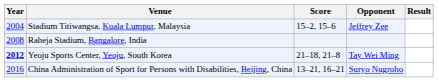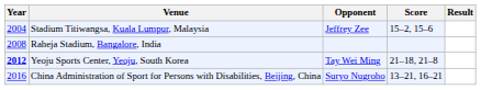 <table class="sortable wikitable" style="font-size: 90%;">
 <tr>
 <th>Year</th>
 <th>Venue</th>
+<th>Opponent</th>
 <th>Score</th>
-<th>Opponent</th>
 <th>Result</th>
 </tr>
 <tr style="background:#ECF2FF">
 <td align="center"><a href='#'>2004</a></td>
 <td align="left">Stadium Titiwangsa, <a href='#'>Kuala Lumpur</a>, Malaysia</td>
+<td align="left"> <a href='#'>Jeffrey Zee</a></td>
 <td align="left">15–2, 15–6</td>
-<td align="left"> <a href='#'>Jeffrey Zee</a></td>
 <td style="text-align:left; background:white"><strong></strong></td>
 </tr>
 <tr style="background:#ECF2FF">
 <td align="center"><a href='#'>2008</a></td>
 <td align="left">Raheja Stadium, <a href='#'>Bangalore</a>, India</td>
 <td align="left"></td>
 <td align="left"></td>
 <td style="text-align:left; background:white"><strong></strong></td>
 </tr>
 <tr style="background:#ECF2FF">
 <td align="center"><strong><a href='#'>2012</a></strong></td>
 <td align="left">Yeoju Sports Center, <a href='#'>Yeoju</a>, South Korea</td>
+<td align="left"> <a href='#'>Tay Wei Ming</a></td>
 <td align="left">21–18, 21–8</td>
-<td align="left"> <a href='#'>Tay Wei Ming</a></td>
 <td style="text-align:left; background:white"><strong></strong></td>
 </tr>
 <tr style="background:#ECF2FF">
 <td align="center"><a href='#'>2016</a></td>
 <td align="left">China Administration of Sport for Persons with Disabilities, <a href='#'>Beijing</a>, China</td>
+<td align="left"> <a href='#'>Suryo Nugroho</a></td>
 <td align="left">13–21, 16–21</td>
-<td align="left"> <a href='#'>Suryo Nugroho</a></td>
 <td style="text-align:left; background:white"><strong></strong></td>
 </tr>
 </table>
